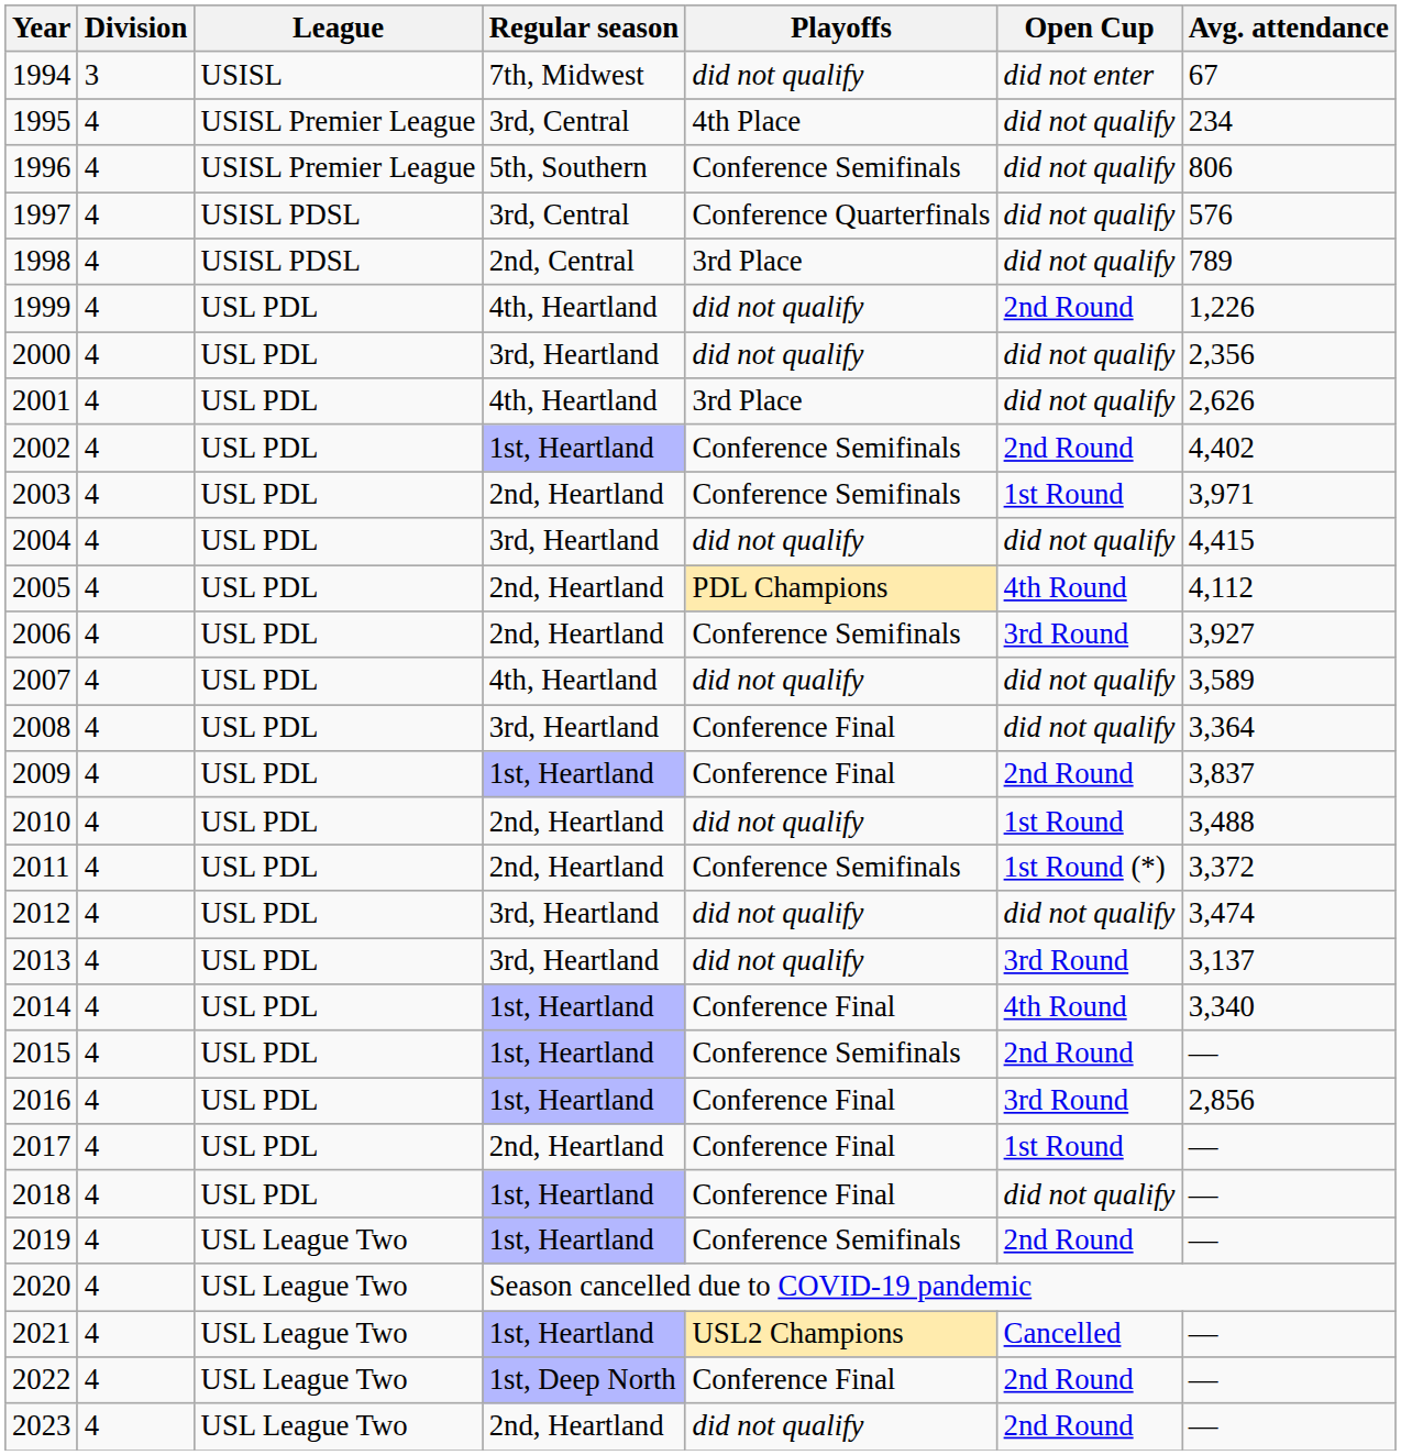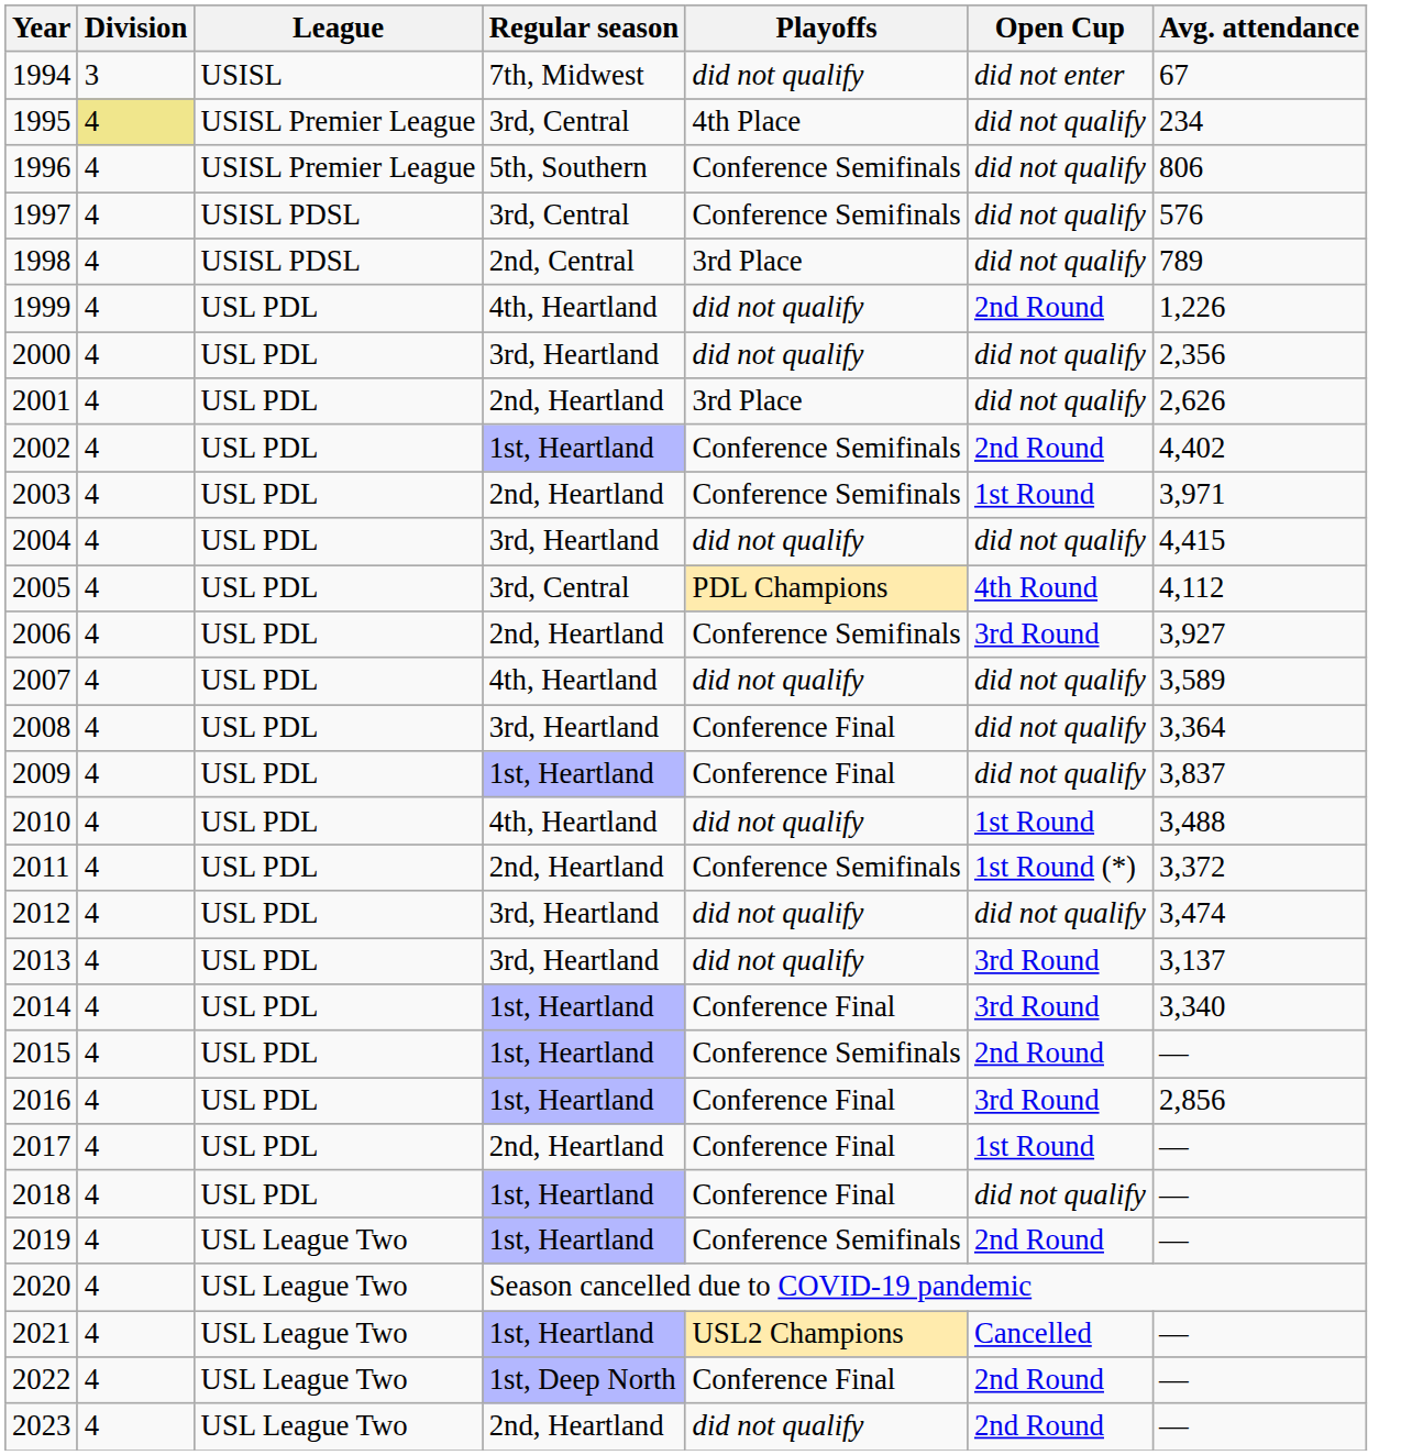 <table class="wikitable">
 <tr>
 <th>Year</th>
 <th>Division</th>
 <th>League</th>
 <th>Regular season</th>
 <th>Playoffs</th>
 <th>Open Cup</th>
 <th>Avg. attendance</th>
 </tr>
 <tr>
 <td>1994</td>
 <td>3</td>
 <td>USISL</td>
 <td>7th, Midwest</td>
 <td><em>did not qualify</em></td>
 <td><em>did not enter</em></td>
 <td>67</td>
 </tr>
 <tr>
 <td>1995</td>
-<td>4</td>
+<td style="background: khaki;">4</td>
 <td>USISL Premier League</td>
 <td>3rd, Central</td>
 <td>4th Place</td>
 <td><em>did not qualify</em></td>
 <td>234</td>
 </tr>
 <tr>
 <td>1996</td>
 <td>4</td>
 <td>USISL Premier League</td>
 <td>5th, Southern</td>
 <td>Conference Semifinals</td>
 <td><em>did not qualify</em></td>
 <td>806</td>
 </tr>
 <tr>
 <td>1997</td>
 <td>4</td>
 <td>USISL PDSL</td>
 <td>3rd, Central</td>
-<td>Conference Quarterfinals</td>
+<td>Conference Semifinals</td>
 <td><em>did not qualify</em></td>
 <td>576</td>
 </tr>
 <tr>
 <td>1998</td>
 <td>4</td>
 <td>USISL PDSL</td>
 <td>2nd, Central</td>
 <td>3rd Place</td>
 <td><em>did not qualify</em></td>
 <td>789</td>
 </tr>
 <tr>
 <td>1999</td>
 <td>4</td>
 <td>USL PDL</td>
 <td>4th, Heartland</td>
 <td><em>did not qualify</em></td>
 <td><a href='#'>2nd Round</a></td>
 <td>1,226</td>
 </tr>
 <tr>
 <td>2000</td>
 <td>4</td>
 <td>USL PDL</td>
 <td>3rd, Heartland</td>
 <td><em>did not qualify</em></td>
 <td><em>did not qualify</em></td>
 <td>2,356</td>
 </tr>
 <tr>
 <td>2001</td>
 <td>4</td>
 <td>USL PDL</td>
-<td>4th, Heartland</td>
+<td>2nd, Heartland</td>
 <td>3rd Place</td>
 <td><em>did not qualify</em></td>
 <td>2,626</td>
 </tr>
 <tr>
 <td>2002</td>
 <td>4</td>
 <td>USL PDL</td>
 <td style="background:#b3b7ff;">1st, Heartland</td>
 <td>Conference Semifinals</td>
 <td><a href='#'>2nd Round</a></td>
 <td>4,402</td>
 </tr>
 <tr>
 <td>2003</td>
 <td>4</td>
 <td>USL PDL</td>
 <td>2nd, Heartland</td>
 <td>Conference Semifinals</td>
 <td><a href='#'>1st Round</a></td>
 <td>3,971</td>
 </tr>
 <tr>
 <td>2004</td>
 <td>4</td>
 <td>USL PDL</td>
 <td>3rd, Heartland</td>
 <td><em>did not qualify</em></td>
 <td><em>did not qualify</em></td>
 <td>4,415</td>
 </tr>
 <tr>
 <td>2005</td>
 <td>4</td>
 <td>USL PDL</td>
-<td>2nd, Heartland</td>
+<td>3rd, Central</td>
 <td style="background:#ffebad;">PDL Champions</td>
 <td><a href='#'>4th Round</a></td>
 <td>4,112</td>
 </tr>
 <tr>
 <td>2006</td>
 <td>4</td>
 <td>USL PDL</td>
 <td>2nd, Heartland</td>
 <td>Conference Semifinals</td>
 <td><a href='#'>3rd Round</a></td>
 <td>3,927</td>
 </tr>
 <tr>
 <td>2007</td>
 <td>4</td>
 <td>USL PDL</td>
 <td>4th, Heartland</td>
 <td><em>did not qualify</em></td>
 <td><em>did not qualify</em></td>
 <td>3,589</td>
 </tr>
 <tr>
 <td>2008</td>
 <td>4</td>
 <td>USL PDL</td>
 <td>3rd, Heartland</td>
 <td>Conference Final</td>
 <td><em>did not qualify</em></td>
 <td>3,364</td>
 </tr>
 <tr>
 <td>2009</td>
 <td>4</td>
 <td>USL PDL</td>
 <td style="background:#b3b7ff;">1st, Heartland</td>
 <td>Conference Final</td>
-<td><a href='#'>2nd Round</a></td>
+<td><em>did not qualify</em></td>
 <td>3,837</td>
 </tr>
 <tr>
 <td>2010</td>
 <td>4</td>
 <td>USL PDL</td>
-<td>2nd, Heartland</td>
+<td>4th, Heartland</td>
 <td><em>did not qualify</em></td>
 <td><a href='#'>1st Round</a></td>
 <td>3,488</td>
 </tr>
 <tr>
 <td>2011</td>
 <td>4</td>
 <td>USL PDL</td>
 <td>2nd, Heartland</td>
 <td>Conference Semifinals</td>
 <td><a href='#'>1st Round</a> (*)</td>
 <td>3,372</td>
 </tr>
 <tr>
 <td>2012</td>
 <td>4</td>
 <td>USL PDL</td>
 <td>3rd, Heartland</td>
 <td><em>did not qualify</em></td>
 <td><em>did not qualify</em></td>
 <td>3,474</td>
 </tr>
 <tr>
 <td>2013</td>
 <td>4</td>
 <td>USL PDL</td>
 <td>3rd, Heartland</td>
 <td><em>did not qualify</em></td>
 <td><a href='#'>3rd Round</a></td>
 <td>3,137</td>
 </tr>
 <tr>
 <td>2014</td>
 <td>4</td>
 <td>USL PDL</td>
 <td style="background:#b3b7ff;">1st, Heartland</td>
 <td>Conference Final</td>
-<td><a href='#'>4th Round</a></td>
+<td><a href='#'>3rd Round</a></td>
 <td>3,340</td>
 </tr>
 <tr>
 <td>2015</td>
 <td>4</td>
 <td>USL PDL</td>
 <td style="background:#b3b7ff;">1st, Heartland</td>
 <td>Conference Semifinals</td>
 <td><a href='#'>2nd Round</a></td>
 <td>—</td>
 </tr>
 <tr>
 <td>2016</td>
 <td>4</td>
 <td>USL PDL</td>
 <td style="background:#b3b7ff;">1st, Heartland</td>
 <td>Conference Final</td>
 <td><a href='#'>3rd Round</a></td>
 <td>2,856</td>
 </tr>
 <tr>
 <td>2017</td>
 <td>4</td>
 <td>USL PDL</td>
 <td>2nd, Heartland</td>
 <td>Conference Final</td>
 <td><a href='#'>1st Round</a></td>
 <td>—</td>
 </tr>
 <tr>
 <td>2018</td>
 <td>4</td>
 <td>USL PDL</td>
 <td style="background:#b3b7ff;">1st, Heartland</td>
 <td>Conference Final</td>
 <td><em>did not qualify</em></td>
 <td>—</td>
 </tr>
 <tr>
 <td>2019</td>
 <td>4</td>
 <td>USL League Two</td>
 <td style="background:#b3b7ff;">1st, Heartland</td>
 <td>Conference Semifinals</td>
 <td><a href='#'>2nd Round</a></td>
 <td>—</td>
 </tr>
 <tr>
 <td>2020</td>
 <td>4</td>
 <td>USL League Two</td>
 <td colspan=4>Season cancelled due to <a href='#'>COVID-19 pandemic</a></td>
 </tr>
 <tr>
 <td>2021</td>
 <td>4</td>
 <td>USL League Two</td>
 <td style="background:#b3b7ff;">1st, Heartland</td>
 <td bgcolor="FFEBAD">USL2 Champions</td>
 <td><a href='#'>Cancelled</a></td>
 <td>—</td>
 </tr>
 <tr>
 <td>2022</td>
 <td>4</td>
 <td>USL League Two</td>
 <td style="background:#b3b7ff;">1st, Deep North</td>
 <td>Conference Final</td>
 <td><a href='#'>2nd Round</a></td>
 <td>—</td>
 </tr>
 <tr>
 <td>2023</td>
 <td>4</td>
 <td>USL League Two</td>
 <td>2nd, Heartland</td>
 <td><em>did not qualify</em></td>
 <td><a href='#'>2nd Round</a></td>
 <td>—</td>
 </tr>
 </table>
